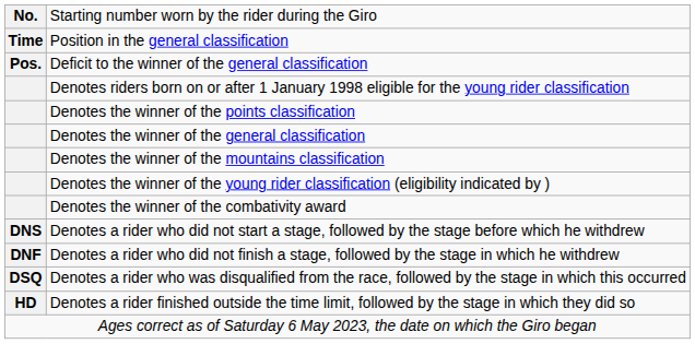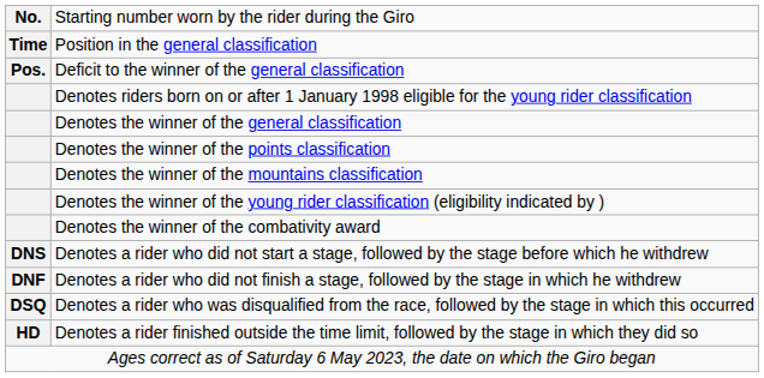 <table class="wikitable">
 <tr>
 <th scope="row" style="text-align:center;">No.</th>
 <td>Starting number worn by the rider during the Giro</td>
 </tr>
 <tr>
 <th scope="row" style="text-align:center;">Time</th>
 <td>Position in the <a href='#'>general classification</a></td>
 </tr>
 <tr>
 <th scope="row" style="text-align:center;">Pos.</th>
 <td>Deficit to the winner of the <a href='#'>general classification</a></td>
 </tr>
 <tr>
 <th scope="row" style="text-align:center;"></th>
 <td>Denotes riders born on or after 1 January 1998 eligible for the <a href='#'>young rider classification</a></td>
 </tr>
 <tr>
 <th></th>
-<td>Denotes the winner of the <a href='#'>points classification</a></td>
+<td>Denotes the winner of the <a href='#'>general classification</a></td>
 </tr>
 <tr>
 <th></th>
-<td>Denotes the winner of the <a href='#'>general classification</a></td>
+<td>Denotes the winner of the <a href='#'>points classification</a></td>
 </tr>
 <tr>
 <th></th>
 <td>Denotes the winner of the <a href='#'>mountains classification</a></td>
 </tr>
 <tr>
 <th></th>
 <td>Denotes the winner of the <a href='#'>young rider classification</a> (eligibility indicated by )</td>
 </tr>
 <tr>
 <th></th>
 <td>Denotes the winner of the combativity award</td>
 </tr>
 <tr>
 <th scope="row" style="text-align:center;">DNS</th>
 <td>Denotes a rider who did not start a stage, followed by the stage before which he withdrew</td>
 </tr>
 <tr>
 <th scope="row" style="text-align:center;">DNF</th>
 <td>Denotes a rider who did not finish a stage, followed by the stage in which he withdrew</td>
 </tr>
 <tr>
 <th scope="row" style="text-align:center;">DSQ</th>
 <td>Denotes a rider who was disqualified from the race, followed by the stage in which this occurred</td>
 </tr>
 <tr>
 <th scope="row" style="text-align:center;">HD</th>
 <td>Denotes a rider finished outside the time limit, followed by the stage in which they did so</td>
 </tr>
 <tr>
 <td style="text-align:center;" colspan="2"><em>Ages correct as of Saturday 6 May 2023, the date on which the Giro began</em></td>
 </tr>
 </table>
